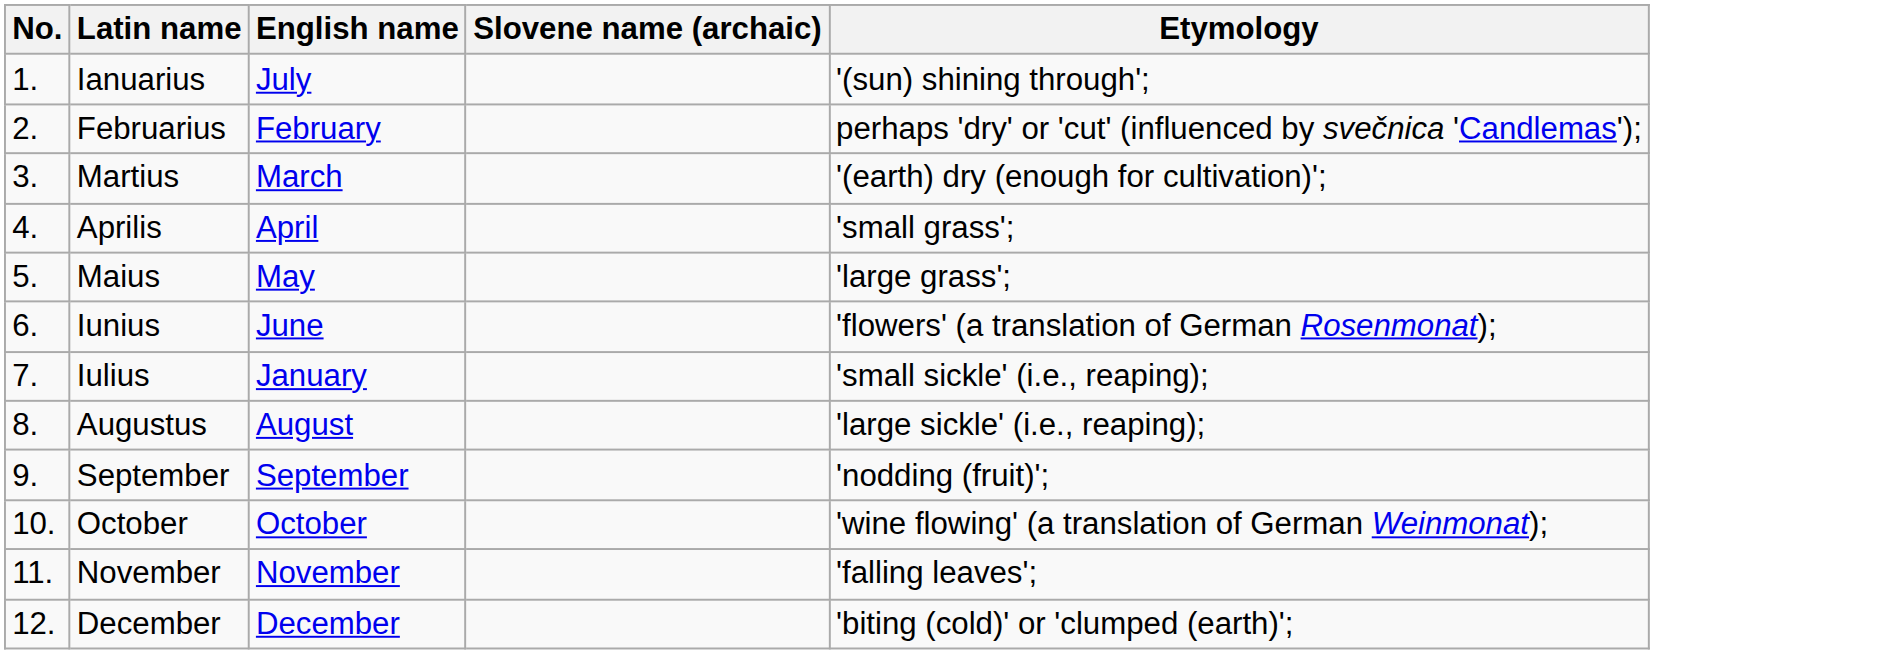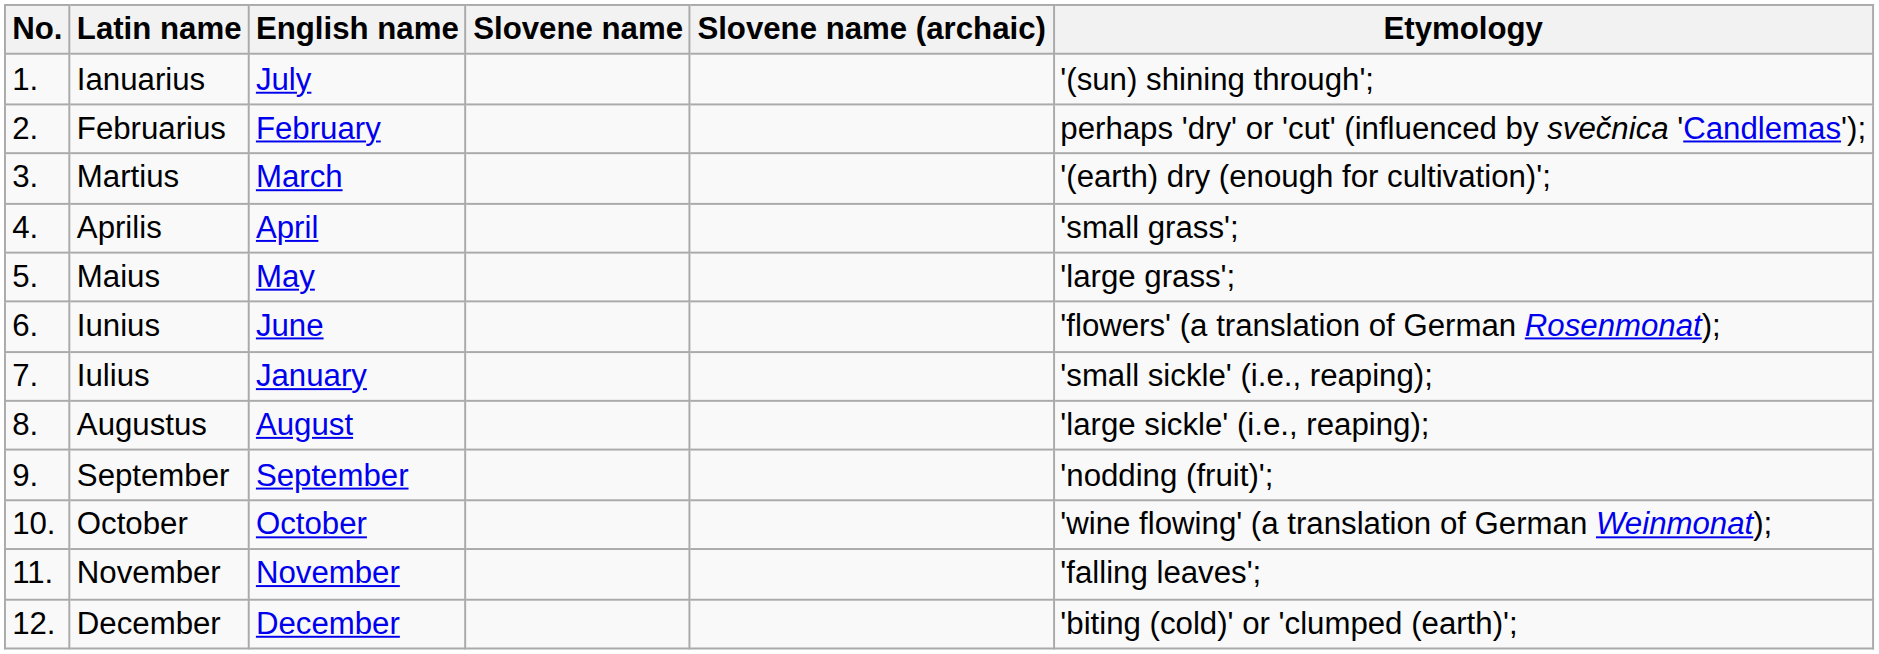 <table class="wikitable">
 <tr>
 <th>No.</th>
 <th>Latin name</th>
 <th>English name</th>
+<th>Slovene name</th>
 <th>Slovene name (archaic)</th>
 <th>Etymology</th>
 </tr>
 <tr>
 <td>1.</td>
 <td>Ianuarius</td>
 <td><a href='#'>July</a></td>
 <td></td>
+<td></td>
 <td>'(sun) shining through';</td>
 </tr>
 <tr>
 <td>2.</td>
 <td>Februarius</td>
 <td><a href='#'>February</a></td>
+<td></td>
 <td></td>
 <td>perhaps 'dry' or 'cut' (influenced by <em>svečnica</em> '<a href='#'>Candlemas</a>');</td>
 </tr>
 <tr>
 <td>3.</td>
 <td>Martius</td>
 <td><a href='#'>March</a></td>
 <td></td>
+<td></td>
 <td>'(earth) dry (enough for cultivation)';</td>
 </tr>
 <tr>
 <td>4.</td>
 <td>Aprilis</td>
 <td><a href='#'>April</a></td>
+<td></td>
 <td></td>
 <td>'small grass';</td>
 </tr>
 <tr>
 <td>5.</td>
 <td>Maius</td>
 <td><a href='#'>May</a></td>
 <td></td>
+<td></td>
 <td>'large grass';</td>
 </tr>
 <tr>
 <td>6.</td>
 <td>Iunius</td>
 <td><a href='#'>June</a></td>
+<td></td>
 <td></td>
 <td>'flowers' (a translation of German <a href='#'><em>Rosenmonat</em></a>);</td>
 </tr>
 <tr>
 <td>7.</td>
 <td>Iulius</td>
 <td><a href='#'>January</a></td>
 <td></td>
+<td></td>
 <td>'small sickle' (i.e., reaping);</td>
 </tr>
 <tr>
 <td>8.</td>
 <td>Augustus</td>
 <td><a href='#'>August</a></td>
+<td></td>
 <td></td>
 <td>'large sickle' (i.e., reaping);</td>
 </tr>
 <tr>
 <td>9.</td>
 <td>September</td>
 <td><a href='#'>September</a></td>
 <td></td>
+<td></td>
 <td>'nodding (fruit)';</td>
 </tr>
 <tr>
 <td>10.</td>
 <td>October</td>
 <td><a href='#'>October</a></td>
+<td></td>
 <td></td>
 <td>'wine flowing' (a translation of German <a href='#'><em>Weinmonat</em></a>);</td>
 </tr>
 <tr>
 <td>11.</td>
 <td>November</td>
 <td><a href='#'>November</a></td>
 <td></td>
+<td></td>
 <td>'falling leaves';</td>
 </tr>
 <tr>
 <td>12.</td>
 <td>December</td>
 <td><a href='#'>December</a></td>
 <td></td>
+<td></td>
 <td>'biting (cold)' or 'clumped (earth)';</td>
 </tr>
 </table>
